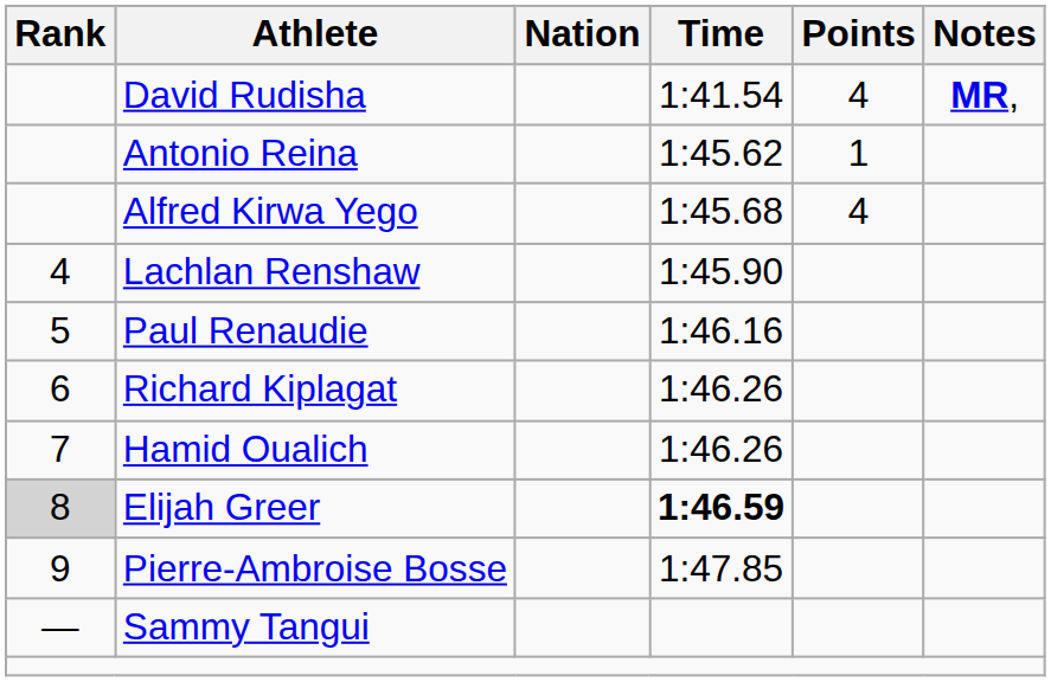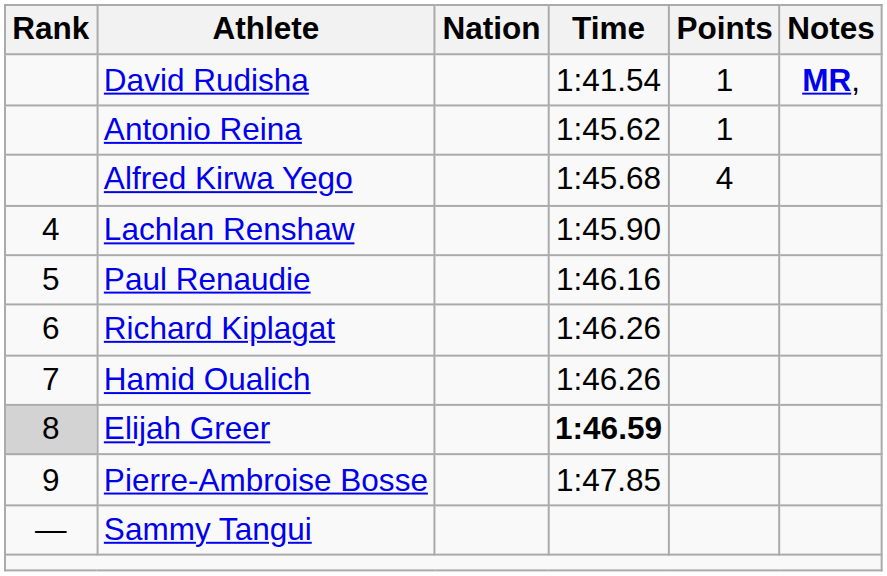 <table class="wikitable mw-datatable sortable" style="text-align:center;">
 <tr>
 <th>Rank</th>
 <th>Athlete</th>
 <th>Nation</th>
 <th>Time</th>
 <th>Points</th>
 <th>Notes</th>
 </tr>
 <tr>
 <td></td>
 <td align=left><a href='#'>David Rudisha</a></td>
 <td align=left></td>
 <td>1:41.54</td>
-<td>4</td>
+<td>1</td>
 <td><strong><a href='#'>MR</a></strong>, </td>
 </tr>
 <tr>
 <td></td>
 <td align=left><a href='#'>Antonio Reina</a></td>
 <td align=left></td>
 <td>1:45.62</td>
 <td>1</td>
 <td></td>
 </tr>
 <tr>
 <td></td>
 <td align=left><a href='#'>Alfred Kirwa Yego</a></td>
 <td align=left></td>
 <td>1:45.68</td>
 <td>4</td>
 <td></td>
 </tr>
 <tr>
 <td>4</td>
 <td align=left><a href='#'>Lachlan Renshaw</a></td>
 <td align=left></td>
 <td>1:45.90</td>
 <td></td>
 <td></td>
 </tr>
 <tr>
 <td>5</td>
 <td align=left><a href='#'>Paul Renaudie</a></td>
 <td align=left></td>
 <td>1:46.16</td>
 <td></td>
 <td></td>
 </tr>
 <tr>
 <td>6</td>
 <td align=left><a href='#'>Richard Kiplagat</a></td>
 <td align=left></td>
 <td>1:46.26</td>
 <td></td>
 <td></td>
 </tr>
 <tr>
 <td>7</td>
 <td align=left><a href='#'>Hamid Oualich</a></td>
 <td align=left></td>
 <td>1:46.26</td>
 <td></td>
 <td></td>
 </tr>
 <tr>
 <td style="background: lightgrey;">8</td>
 <td align=left><a href='#'>Elijah Greer</a></td>
 <td align=left></td>
 <td><strong>1:46.59</strong></td>
 <td></td>
 <td></td>
 </tr>
 <tr>
 <td>9</td>
 <td align=left><a href='#'>Pierre-Ambroise Bosse</a></td>
 <td align=left></td>
 <td>1:47.85</td>
 <td></td>
 <td></td>
 </tr>
 <tr>
 <td>—</td>
 <td align=left><a href='#'>Sammy Tangui</a></td>
 <td align=left></td>
 <td></td>
 <td></td>
 <td></td>
 </tr>
 <tr class="sortbottom">
 <td colspan=6></td>
 </tr>
 </table>
